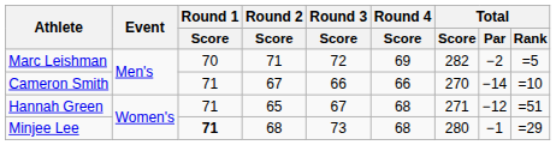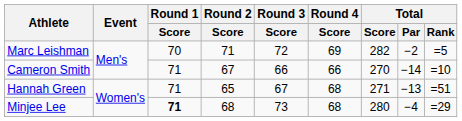 <table class=wikitable style=font-size:90%;text-align:center>
 <tr>
 <th rowspan=2>Athlete</th>
 <th rowspan=2>Event</th>
 <th>Round 1</th>
 <th>Round 2</th>
 <th>Round 3</th>
 <th>Round 4</th>
 <th colspan=3>Total</th>
 </tr>
 <tr style=font-size:95%>
 <th>Score</th>
 <th>Score</th>
 <th>Score</th>
 <th>Score</th>
 <th>Score</th>
 <th>Par</th>
 <th>Rank</th>
 </tr>
 <tr>
 <td align=left><a href='#'>Marc Leishman</a></td>
 <td align=left rowspan=2><a href='#'>Men's</a></td>
 <td>70</td>
 <td>71</td>
 <td>72</td>
 <td>69</td>
 <td>282</td>
 <td>−2</td>
 <td>=5</td>
 </tr>
 <tr>
 <td align=left><a href='#'>Cameron Smith</a></td>
 <td>71</td>
 <td>67</td>
 <td>66</td>
 <td>66</td>
 <td>270</td>
 <td>−14</td>
 <td>=10</td>
 </tr>
 <tr>
 <td align=left><a href='#'>Hannah Green</a></td>
 <td align=left rowspan=2><a href='#'>Women's</a></td>
 <td>71</td>
 <td>65</td>
 <td>67</td>
 <td>68</td>
 <td>271</td>
-<td>−12</td>
+<td>−13</td>
 <td>=51</td>
 </tr>
 <tr>
 <td align=left><a href='#'>Minjee Lee</a></td>
 <td><strong>71</strong></td>
 <td>68</td>
 <td>73</td>
 <td>68</td>
 <td>280</td>
-<td>−1</td>
+<td>−4</td>
 <td>=29</td>
 </tr>
 </table>
